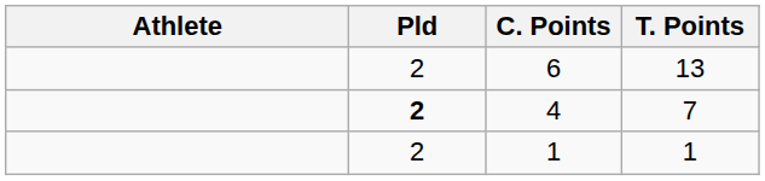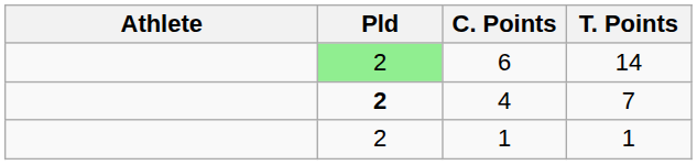 <table class="wikitable" style="text-align:center">
 <tr>
 <th width=200>Athlete</th>
 <th width=75>Pld</th>
 <th width=75>C. Points</th>
 <th width=75>T. Points</th>
 </tr>
 <tr>
 <td style="text-align:left"></td>
-<td>2</td>
+<td style="background: lightgreen;">2</td>
 <td>6</td>
-<td>13</td>
+<td>14</td>
 </tr>
 <tr>
 <td style="text-align:left"></td>
 <td><strong>2</strong></td>
 <td>4</td>
 <td>7</td>
 </tr>
 <tr>
 <td style="text-align:left"></td>
 <td>2</td>
 <td>1</td>
 <td>1</td>
 </tr>
 </table>
